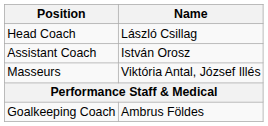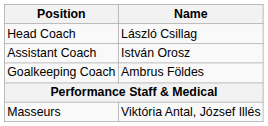 <table class="wikitable">
 <tr>
 <th>Position</th>
 <th>Name</th>
 </tr>
 <tr>
 <td>Head Coach</td>
 <td>László Csillag</td>
 </tr>
 <tr>
 <td>Assistant Coach</td>
 <td>István Orosz</td>
 </tr>
 <tr>
-<td>Masseurs</td>
-<td>Viktória Antal, József Illés</td>
+<td>Goalkeeping Coach</td>
+<td>Ambrus Földes</td>
 </tr>
 <tr>
 <th colspan="2">Performance Staff & Medical</th>
 </tr>
 <tr>
-<td>Goalkeeping Coach</td>
-<td>Ambrus Földes</td>
+<td>Masseurs</td>
+<td>Viktória Antal, József Illés</td>
 </tr>
 </table>
